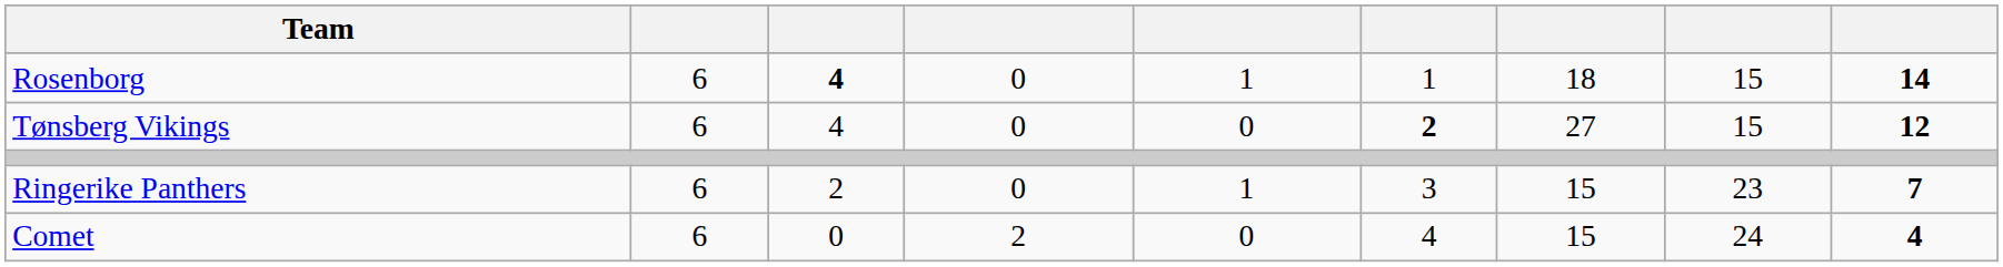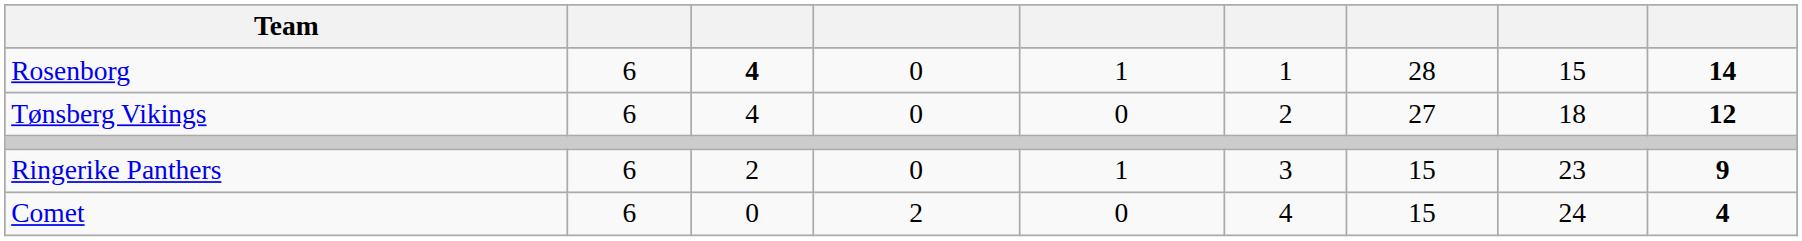 <table class="wikitable sortable">
 <tr>
 <th style="width:20em;" class="unsortable">Team</th>
 <th style="width:4em;" class="unsortable"></th>
 <th style="width:4em;"></th>
 <th style="width:7em;"></th>
 <th style="width:7em;"></th>
 <th style="width:4em;"></th>
 <th style="width:5em;"></th>
 <th style="width:5em;"></th>
 <th style="width:5em;"></th>
 </tr>
 <tr align=center>
 <td align=left><a href='#'>Rosenborg</a></td>
 <td>6</td>
 <td><strong>4</strong></td>
 <td>0</td>
 <td>1</td>
 <td>1</td>
-<td>18</td>
+<td>28</td>
 <td>15</td>
 <td><strong>14</strong></td>
 </tr>
 <tr align=center>
 <td align=left><a href='#'>Tønsberg Vikings</a></td>
 <td>6</td>
 <td>4</td>
 <td>0</td>
 <td>0</td>
-<td><strong>2</strong></td>
+<td>2</td>
 <td>27</td>
-<td>15</td>
+<td>18</td>
 <td><strong>12</strong></td>
 </tr>
 <tr bgcolor="#cccccc" class="unsortable">
 <td colspan=10></td>
 </tr>
 <tr align=center>
 <td align=left><a href='#'>Ringerike Panthers</a></td>
 <td>6</td>
 <td>2</td>
 <td>0</td>
 <td>1</td>
 <td>3</td>
 <td>15</td>
 <td>23</td>
-<td><strong>7</strong></td>
+<td><strong>9</strong></td>
 </tr>
 <tr align=center>
 <td align=left><a href='#'>Comet</a></td>
 <td>6</td>
 <td>0</td>
 <td>2</td>
 <td>0</td>
 <td>4</td>
 <td>15</td>
 <td>24</td>
 <td><strong>4</strong></td>
 </tr>
 </table>
